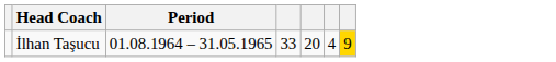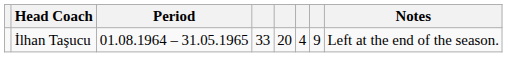 <table class="wikitable" style="text-align: left;">
 <tr>
 <th></th>
 <th>Head Coach</th>
 <th>Period</th>
 <th></th>
 <th></th>
 <th></th>
 <th></th>
+<th>Notes</th>
 </tr>
 <tr>
 <td></td>
 <td>İlhan Taşucu</td>
 <td>01.08.1964 – 31.05.1965</td>
 <td align="center">33</td>
 <td align="center">20</td>
 <td align="center">4</td>
-<td align="center" style="background: gold;">9</td>
+<td align="center">9</td>
+<td>Left at the end of the season.</td>
 </tr>
 </table>
